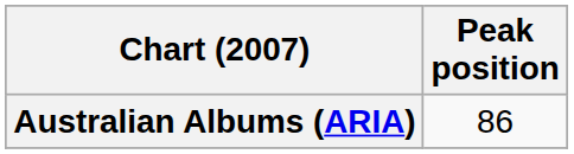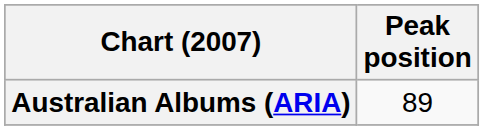 <table class="wikitable plainrowheaders" style="text-align:center">
 <tr>
 <th scope="col">Chart (2007)</th>
 <th scope="col">Peak<br>position</th>
 </tr>
 <tr>
 <th scope="row">Australian Albums (<a href='#'>ARIA</a>)</th>
-<td>86</td>
+<td>89</td>
 </tr>
 </table>
